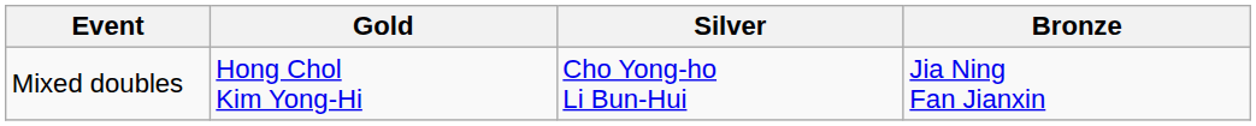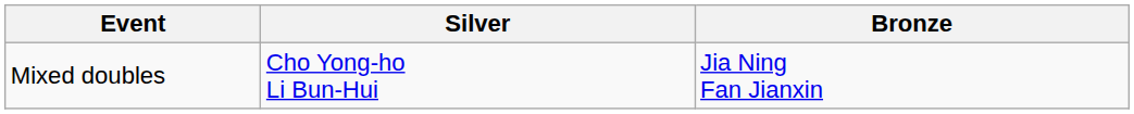 <table class="wikitable" style="text-align:left; width:750px;">
 <tr>
 <th width="100">Event</th>
-<th width="175">Gold</th>
 <th width="175">Silver</th>
 <th width="175">Bronze</th>
 </tr>
 <tr>
 <td>Mixed doubles</td>
-<td> <a href='#'>Hong Chol</a><br> <a href='#'>Kim Yong-Hi</a></td>
 <td> <a href='#'>Cho Yong-ho</a><br> <a href='#'>Li Bun-Hui</a></td>
 <td> <a href='#'>Jia Ning</a><br> <a href='#'>Fan Jianxin</a></td>
 </tr>
 </table>
